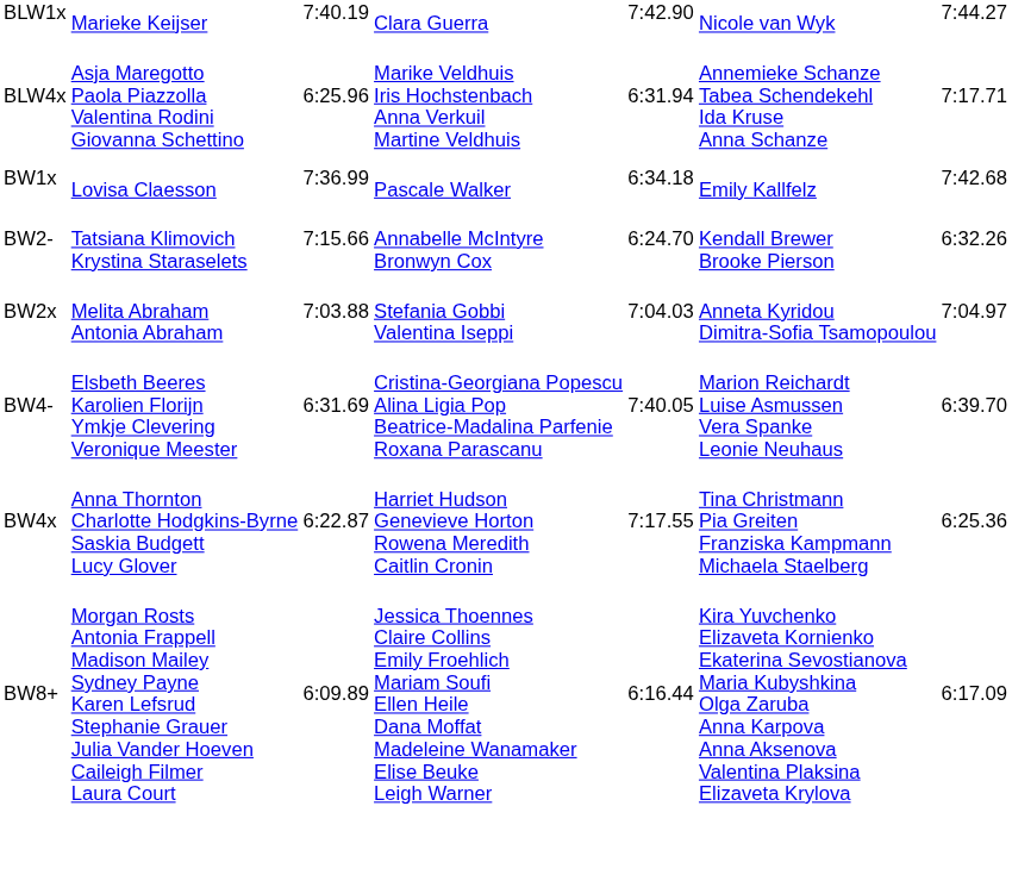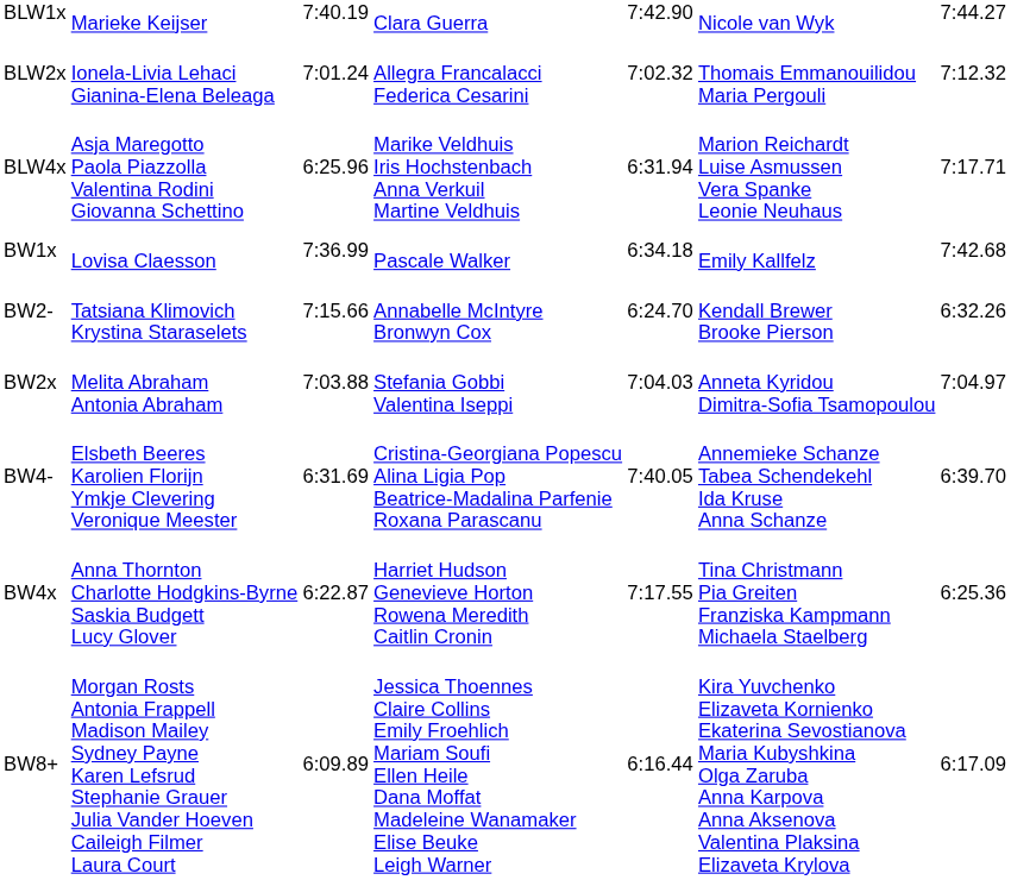 <table>
 <tr>
 <td>BLW1x</td>
 <td><br><a href='#'>Marieke Keijser</a></td>
 <td>7:40.19</td>
 <td><br><a href='#'>Clara Guerra</a></td>
 <td>7:42.90</td>
 <td><br><a href='#'>Nicole van Wyk</a></td>
 <td>7:44.27</td>
 </tr>
 <tr>
+<td>BLW2x</td>
+<td><br><a href='#'>Ionela-Livia Lehaci</a><br><a href='#'>Gianina-Elena Beleaga</a></td>
+<td>7:01.24</td>
+<td><br><a href='#'>Allegra Francalacci</a><br><a href='#'>Federica Cesarini</a></td>
+<td>7:02.32</td>
+<td><br><a href='#'>Thomais Emmanouilidou</a><br><a href='#'>Maria Pergouli</a></td>
+<td>7:12.32</td>
+</tr>
+<tr>
 <td>BLW4x</td>
 <td><br><a href='#'>Asja Maregotto</a><br><a href='#'>Paola Piazzolla</a><br><a href='#'>Valentina Rodini</a><br><a href='#'>Giovanna Schettino</a></td>
 <td>6:25.96</td>
 <td><br><a href='#'>Marike Veldhuis</a><br><a href='#'>Iris Hochstenbach</a><br><a href='#'>Anna Verkuil</a><br><a href='#'>Martine Veldhuis</a></td>
 <td>6:31.94</td>
-<td><br><a href='#'>Annemieke Schanze</a><br><a href='#'>Tabea Schendekehl</a><br><a href='#'>Ida Kruse</a><br><a href='#'>Anna Schanze</a></td>
+<td><br><a href='#'>Marion Reichardt</a><br><a href='#'>Luise Asmussen</a><br><a href='#'>Vera Spanke</a><br><a href='#'>Leonie Neuhaus</a></td>
 <td>7:17.71</td>
 </tr>
 <tr>
 <td>BW1x</td>
 <td><br><a href='#'>Lovisa Claesson</a></td>
 <td>7:36.99</td>
 <td><br><a href='#'>Pascale Walker</a></td>
 <td>6:34.18</td>
 <td><br><a href='#'>Emily Kallfelz</a></td>
 <td>7:42.68</td>
 </tr>
 <tr>
 <td>BW2-</td>
 <td><br><a href='#'>Tatsiana Klimovich</a><br><a href='#'>Krystina Staraselets</a></td>
 <td>7:15.66</td>
 <td><br><a href='#'>Annabelle McIntyre</a><br><a href='#'>Bronwyn Cox</a></td>
 <td>6:24.70</td>
 <td><br><a href='#'>Kendall Brewer</a><br><a href='#'>Brooke Pierson</a></td>
 <td>6:32.26</td>
 </tr>
 <tr>
 <td>BW2x</td>
 <td><br><a href='#'>Melita Abraham</a><br><a href='#'>Antonia Abraham</a></td>
 <td>7:03.88</td>
 <td><br><a href='#'>Stefania Gobbi</a><br><a href='#'>Valentina Iseppi</a></td>
 <td>7:04.03</td>
 <td><br><a href='#'>Anneta Kyridou</a><br><a href='#'>Dimitra-Sofia Tsamopoulou</a></td>
 <td>7:04.97</td>
 </tr>
 <tr>
 <td>BW4-</td>
 <td><br><a href='#'>Elsbeth Beeres</a><br><a href='#'>Karolien Florijn</a><br><a href='#'>Ymkje Clevering</a><br><a href='#'>Veronique Meester</a></td>
 <td>6:31.69</td>
 <td><br><a href='#'>Cristina-Georgiana Popescu</a><br><a href='#'>Alina Ligia Pop</a><br><a href='#'>Beatrice-Madalina Parfenie</a><br><a href='#'>Roxana Parascanu</a></td>
 <td>7:40.05</td>
-<td><br><a href='#'>Marion Reichardt</a><br><a href='#'>Luise Asmussen</a><br><a href='#'>Vera Spanke</a><br><a href='#'>Leonie Neuhaus</a></td>
+<td><br><a href='#'>Annemieke Schanze</a><br><a href='#'>Tabea Schendekehl</a><br><a href='#'>Ida Kruse</a><br><a href='#'>Anna Schanze</a></td>
 <td>6:39.70</td>
 </tr>
 <tr>
 <td>BW4x</td>
 <td><br><a href='#'>Anna Thornton</a><br><a href='#'>Charlotte Hodgkins-Byrne</a><br><a href='#'>Saskia Budgett</a><br><a href='#'>Lucy Glover</a></td>
 <td>6:22.87</td>
 <td><br><a href='#'>Harriet Hudson</a><br><a href='#'>Genevieve Horton</a><br><a href='#'>Rowena Meredith</a><br><a href='#'>Caitlin Cronin</a></td>
 <td>7:17.55</td>
 <td><br><a href='#'>Tina Christmann</a><br><a href='#'>Pia Greiten</a><br><a href='#'>Franziska Kampmann</a><br><a href='#'>Michaela Staelberg</a></td>
 <td>6:25.36</td>
 </tr>
 <tr>
 <td>BW8+</td>
 <td><br><a href='#'>Morgan Rosts</a><br><a href='#'>Antonia Frappell</a><br><a href='#'>Madison Mailey</a><br><a href='#'>Sydney Payne</a><br><a href='#'>Karen Lefsrud</a><br><a href='#'>Stephanie Grauer</a><br><a href='#'>Julia Vander Hoeven</a><br><a href='#'>Caileigh Filmer</a><br><a href='#'>Laura Court</a></td>
 <td>6:09.89</td>
 <td><br><a href='#'>Jessica Thoennes</a><br><a href='#'>Claire Collins</a><br><a href='#'>Emily Froehlich</a><br><a href='#'>Mariam Soufi</a><br><a href='#'>Ellen Heile</a><br><a href='#'>Dana Moffat</a><br><a href='#'>Madeleine Wanamaker</a><br><a href='#'>Elise Beuke</a><br><a href='#'>Leigh Warner</a></td>
 <td>6:16.44</td>
 <td><br><a href='#'>Kira Yuvchenko</a><br><a href='#'>Elizaveta Kornienko</a><br><a href='#'>Ekaterina Sevostianova</a><br><a href='#'>Maria Kubyshkina</a><br><a href='#'>Olga Zaruba</a><br><a href='#'>Anna Karpova</a><br><a href='#'>Anna Aksenova</a><br><a href='#'>Valentina Plaksina</a><br><a href='#'>Elizaveta Krylova</a></td>
 <td>6:17.09</td>
 </tr>
 </table>
